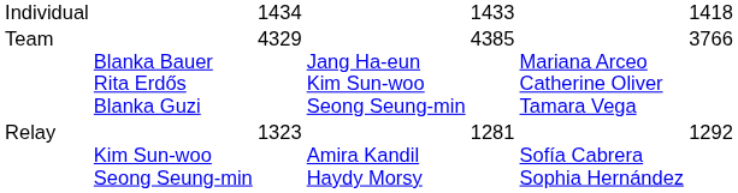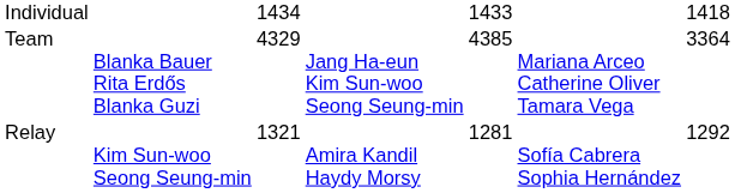 <table>
 <tr style="vertical-align:top;">
 <td>Individual</td>
 <td></td>
 <td>1434</td>
 <td></td>
 <td>1433</td>
 <td></td>
 <td>1418</td>
 </tr>
 <tr style="vertical-align:top;">
 <td>Team</td>
 <td><br><a href='#'>Blanka Bauer</a><br><a href='#'>Rita Erdős</a><br><a href='#'>Blanka Guzi</a></td>
 <td>4329</td>
 <td><br><a href='#'>Jang Ha-eun</a><br><a href='#'>Kim Sun-woo</a><br><a href='#'>Seong Seung-min</a></td>
 <td>4385</td>
 <td><br><a href='#'>Mariana Arceo</a><br><a href='#'>Catherine Oliver</a><br><a href='#'>Tamara Vega</a></td>
-<td>3766</td>
+<td>3364</td>
 </tr>
 <tr style="vertical-align:top;">
 <td>Relay</td>
 <td><br><a href='#'>Kim Sun-woo</a><br><a href='#'>Seong Seung-min</a></td>
-<td>1323</td>
+<td>1321</td>
 <td><br><a href='#'>Amira Kandil</a><br><a href='#'>Haydy Morsy</a></td>
 <td>1281</td>
 <td><br><a href='#'>Sofía Cabrera</a><br><a href='#'>Sophia Hernández</a></td>
 <td>1292</td>
 </tr>
 </table>
